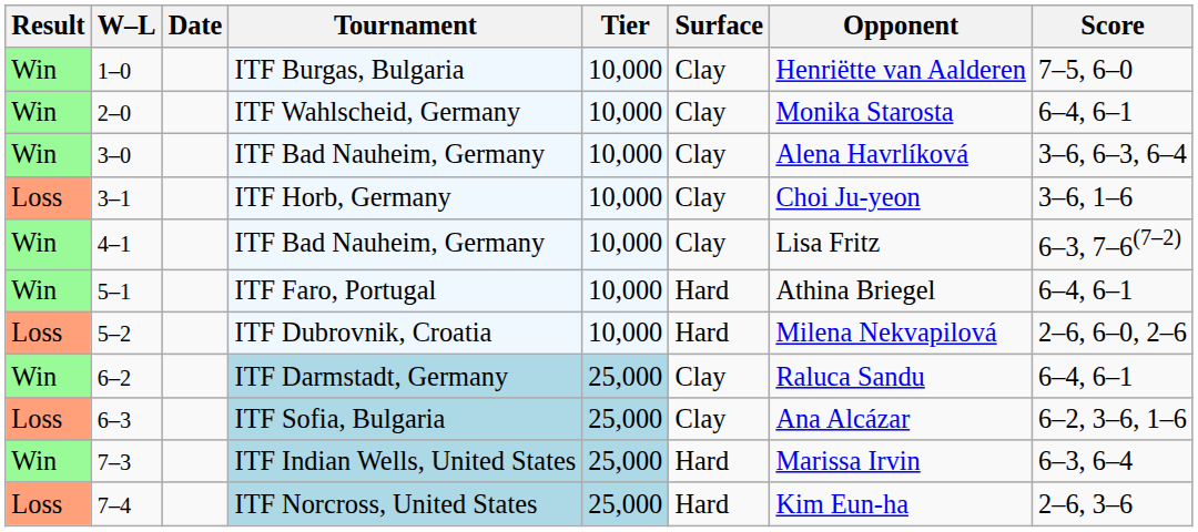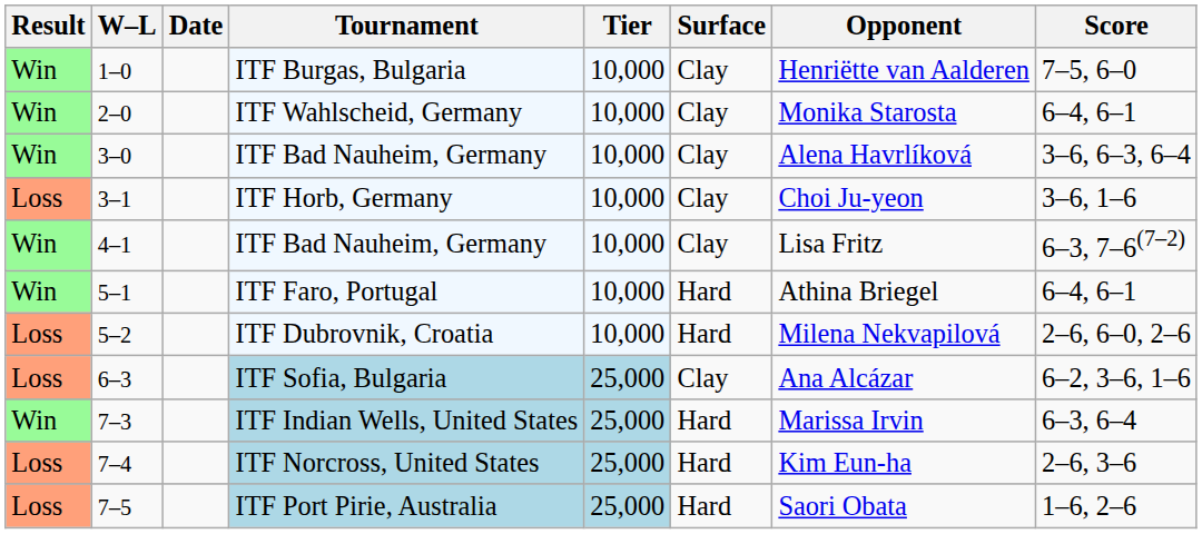 <table class="sortable wikitable">
 <tr>
 <th>Result</th>
 <th class="unsortable">W–L</th>
 <th>Date</th>
 <th>Tournament</th>
 <th>Tier</th>
 <th>Surface</th>
 <th>Opponent</th>
 <th class="unsortable">Score</th>
 </tr>
 <tr>
 <td style="background:#98fb98;">Win</td>
 <td><small>1–0</small></td>
 <td></td>
 <td style="background:#f0f8ff;">ITF Burgas, Bulgaria</td>
 <td style="background:#f0f8ff;">10,000</td>
 <td>Clay</td>
 <td> <a href='#'>Henriëtte van Aalderen</a></td>
 <td>7–5, 6–0</td>
 </tr>
 <tr>
 <td style="background:#98fb98;">Win</td>
 <td><small>2–0</small></td>
 <td></td>
 <td style="background:#f0f8ff;">ITF Wahlscheid, Germany</td>
 <td style="background:#f0f8ff;">10,000</td>
 <td>Clay</td>
 <td> <a href='#'>Monika Starosta</a></td>
 <td>6–4, 6–1</td>
 </tr>
 <tr>
 <td style="background:#98fb98;">Win</td>
 <td><small>3–0</small></td>
 <td></td>
 <td style="background:#f0f8ff;">ITF Bad Nauheim, Germany</td>
 <td style="background:#f0f8ff;">10,000</td>
 <td>Clay</td>
 <td> <a href='#'>Alena Havrlíková</a></td>
 <td>3–6, 6–3, 6–4</td>
 </tr>
 <tr>
 <td style="background:#ffa07a;">Loss</td>
 <td><small>3–1</small></td>
 <td></td>
 <td style="background:#f0f8ff;">ITF Horb, Germany</td>
 <td style="background:#f0f8ff;">10,000</td>
 <td>Clay</td>
 <td> <a href='#'>Choi Ju-yeon</a></td>
 <td>3–6, 1–6</td>
 </tr>
 <tr>
 <td style="background:#98fb98;">Win</td>
 <td><small>4–1</small></td>
 <td></td>
 <td style="background:#f0f8ff;">ITF Bad Nauheim, Germany</td>
 <td style="background:#f0f8ff;">10,000</td>
 <td>Clay</td>
 <td> Lisa Fritz</td>
 <td>6–3, 7–6<sup>(7–2)</sup></td>
 </tr>
 <tr>
 <td style="background:#98fb98;">Win</td>
 <td><small>5–1</small></td>
 <td></td>
 <td style="background:#f0f8ff;">ITF Faro, Portugal</td>
 <td style="background:#f0f8ff;">10,000</td>
 <td>Hard</td>
 <td> Athina Briegel</td>
 <td>6–4, 6–1</td>
 </tr>
 <tr>
 <td style="background:#ffa07a;">Loss</td>
 <td><small>5–2</small></td>
 <td></td>
 <td style="background:#f0f8ff;">ITF Dubrovnik, Croatia</td>
 <td style="background:#f0f8ff;">10,000</td>
 <td>Hard</td>
 <td> <a href='#'>Milena Nekvapilová</a></td>
 <td>2–6, 6–0, 2–6</td>
 </tr>
 <tr>
-<td style="background:#98fb98;">Win</td>
-<td><small>6–2</small></td>
-<td></td>
-<td style="background:lightblue;">ITF Darmstadt, Germany</td>
-<td style="background:lightblue;">25,000</td>
-<td>Clay</td>
-<td> <a href='#'>Raluca Sandu</a></td>
-<td>6–4, 6–1</td>
-</tr>
-<tr>
 <td style="background:#ffa07a;">Loss</td>
 <td><small>6–3</small></td>
 <td></td>
 <td style="background:lightblue;">ITF Sofia, Bulgaria</td>
 <td style="background:lightblue;">25,000</td>
 <td>Clay</td>
 <td> <a href='#'>Ana Alcázar</a></td>
 <td>6–2, 3–6, 1–6</td>
 </tr>
 <tr>
 <td style="background:#98fb98;">Win</td>
 <td><small>7–3</small></td>
 <td></td>
 <td style="background:lightblue;">ITF Indian Wells, United States</td>
 <td style="background:lightblue;">25,000</td>
 <td>Hard</td>
 <td> <a href='#'>Marissa Irvin</a></td>
 <td>6–3, 6–4</td>
 </tr>
 <tr>
 <td style="background:#ffa07a;">Loss</td>
 <td><small>7–4</small></td>
 <td></td>
 <td style="background:lightblue;">ITF Norcross, United States</td>
 <td style="background:lightblue;">25,000</td>
 <td>Hard</td>
 <td> <a href='#'>Kim Eun-ha</a></td>
 <td>2–6, 3–6</td>
 </tr>
+<tr>
+<td style="background:#ffa07a;">Loss</td>
+<td><small>7–5</small></td>
+<td></td>
+<td style="background:lightblue;">ITF Port Pirie, Australia</td>
+<td style="background:lightblue;">25,000</td>
+<td>Hard</td>
+<td> <a href='#'>Saori Obata</a></td>
+<td>1–6, 2–6</td>
+</tr>
 </table>
